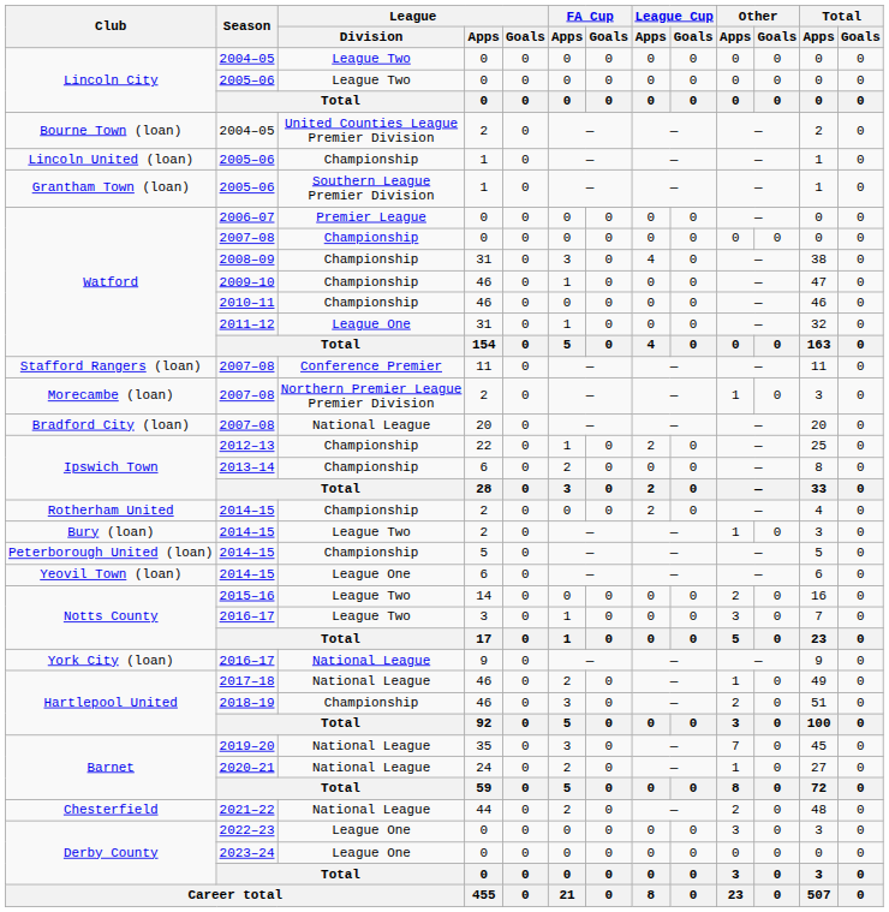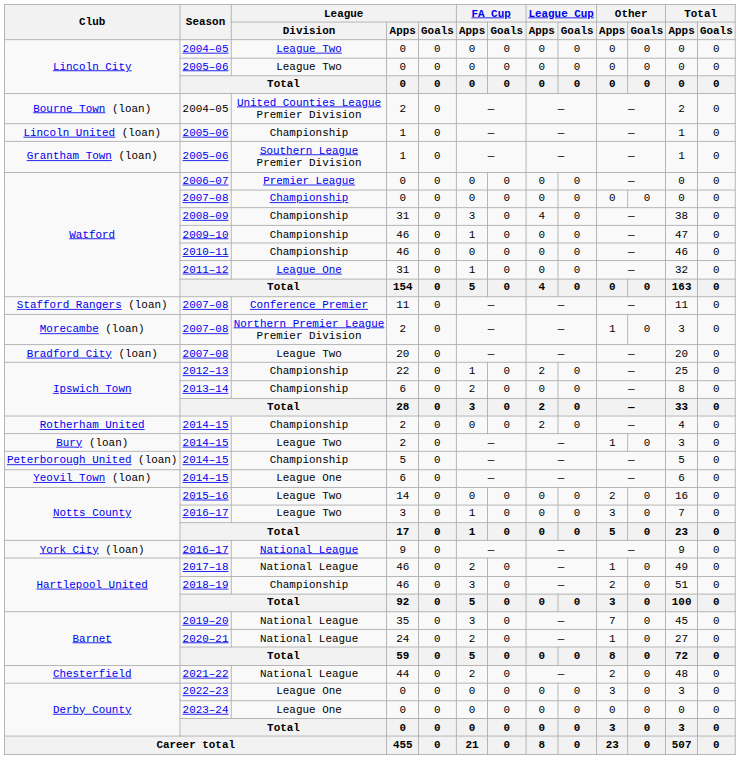 <table class=wikitable style=text-align:center>
 <tr>
 <th rowspan=2>Club</th>
 <th rowspan=2>Season</th>
 <th colspan=3>League</th>
 <th colspan=2><a href='#'>FA Cup</a></th>
 <th colspan=2><a href='#'>League Cup</a></th>
 <th colspan=2>Other</th>
 <th colspan=2>Total</th>
 </tr>
 <tr>
 <th>Division</th>
 <th>Apps</th>
 <th>Goals</th>
 <th>Apps</th>
 <th>Goals</th>
 <th>Apps</th>
 <th>Goals</th>
 <th>Apps</th>
 <th>Goals</th>
 <th>Apps</th>
 <th>Goals</th>
 </tr>
 <tr>
 <td rowspan=3><a href='#'>Lincoln City</a></td>
 <td><a href='#'>2004–05</a></td>
 <td><a href='#'>League Two</a></td>
 <td>0</td>
 <td>0</td>
 <td>0</td>
 <td>0</td>
 <td>0</td>
 <td>0</td>
 <td>0</td>
 <td>0</td>
 <td>0</td>
 <td>0</td>
 </tr>
 <tr>
 <td><a href='#'>2005–06</a></td>
 <td>League Two</td>
 <td>0</td>
 <td>0</td>
 <td>0</td>
 <td>0</td>
 <td>0</td>
 <td>0</td>
 <td>0</td>
 <td>0</td>
 <td>0</td>
 <td>0</td>
 </tr>
 <tr>
 <th colspan=2>Total</th>
 <th>0</th>
 <th>0</th>
 <th>0</th>
 <th>0</th>
 <th>0</th>
 <th>0</th>
 <th>0</th>
 <th>0</th>
 <th>0</th>
 <th>0</th>
 </tr>
 <tr>
 <td><a href='#'>Bourne Town</a> (loan)</td>
 <td>2004–05</td>
 <td><a href='#'>United Counties League</a><br>Premier Division</td>
 <td>2</td>
 <td>0</td>
 <td colspan=2>—</td>
 <td colspan=2>—</td>
 <td colspan=2>—</td>
 <td>2</td>
 <td>0</td>
 </tr>
 <tr>
 <td><a href='#'>Lincoln United</a> (loan)</td>
 <td><a href='#'>2005–06</a></td>
 <td>Championship</td>
 <td>1</td>
 <td>0</td>
 <td colspan=2>—</td>
 <td colspan=2>—</td>
 <td colspan=2>—</td>
 <td>1</td>
 <td>0</td>
 </tr>
 <tr>
 <td><a href='#'>Grantham Town</a> (loan)</td>
 <td><a href='#'>2005–06</a></td>
 <td><a href='#'>Southern League</a><br>Premier Division</td>
 <td>1</td>
 <td>0</td>
 <td colspan=2>—</td>
 <td colspan=2>—</td>
 <td colspan=2>—</td>
 <td>1</td>
 <td>0</td>
 </tr>
 <tr>
 <td rowspan=7><a href='#'>Watford</a></td>
 <td><a href='#'>2006–07</a></td>
 <td><a href='#'>Premier League</a></td>
 <td>0</td>
 <td>0</td>
 <td>0</td>
 <td>0</td>
 <td>0</td>
 <td>0</td>
 <td colspan=2>—</td>
 <td>0</td>
 <td>0</td>
 </tr>
 <tr>
 <td><a href='#'>2007–08</a></td>
 <td><a href='#'>Championship</a></td>
 <td>0</td>
 <td>0</td>
 <td>0</td>
 <td>0</td>
 <td>0</td>
 <td>0</td>
 <td>0</td>
 <td>0</td>
 <td>0</td>
 <td>0</td>
 </tr>
 <tr>
 <td><a href='#'>2008–09</a></td>
 <td>Championship</td>
 <td>31</td>
 <td>0</td>
 <td>3</td>
 <td>0</td>
 <td>4</td>
 <td>0</td>
 <td colspan=2>—</td>
 <td>38</td>
 <td>0</td>
 </tr>
 <tr>
 <td><a href='#'>2009–10</a></td>
 <td>Championship</td>
 <td>46</td>
 <td>0</td>
 <td>1</td>
 <td>0</td>
 <td>0</td>
 <td>0</td>
 <td colspan=2>—</td>
 <td>47</td>
 <td>0</td>
 </tr>
 <tr>
 <td><a href='#'>2010–11</a></td>
 <td>Championship</td>
 <td>46</td>
 <td>0</td>
 <td>0</td>
 <td>0</td>
 <td>0</td>
 <td>0</td>
 <td colspan=2>—</td>
 <td>46</td>
 <td>0</td>
 </tr>
 <tr>
 <td><a href='#'>2011–12</a></td>
 <td><a href='#'>League One</a></td>
 <td>31</td>
 <td>0</td>
 <td>1</td>
 <td>0</td>
 <td>0</td>
 <td>0</td>
 <td colspan=2>—</td>
 <td>32</td>
 <td>0</td>
 </tr>
 <tr>
 <th colspan=2>Total</th>
 <th>154</th>
 <th>0</th>
 <th>5</th>
 <th>0</th>
 <th>4</th>
 <th>0</th>
 <th>0</th>
 <th>0</th>
 <th>163</th>
 <th>0</th>
 </tr>
 <tr>
 <td><a href='#'>Stafford Rangers</a> (loan)</td>
 <td><a href='#'>2007–08</a></td>
 <td><a href='#'>Conference Premier</a></td>
 <td>11</td>
 <td>0</td>
 <td colspan=2>—</td>
 <td colspan=2>—</td>
 <td colspan=2>—</td>
 <td>11</td>
 <td>0</td>
 </tr>
 <tr>
 <td><a href='#'>Morecambe</a> (loan)</td>
 <td><a href='#'>2007–08</a></td>
 <td><a href='#'>Northern Premier League</a><br>Premier Division</td>
 <td>2</td>
 <td>0</td>
 <td colspan=2>—</td>
 <td colspan=2>—</td>
 <td>1</td>
 <td>0</td>
 <td>3</td>
 <td>0</td>
 </tr>
 <tr>
 <td><a href='#'>Bradford City</a> (loan)</td>
 <td><a href='#'>2007–08</a></td>
-<td>National League</td>
+<td>League Two</td>
 <td>20</td>
 <td>0</td>
 <td colspan=2>—</td>
 <td colspan=2>—</td>
 <td colspan=2>—</td>
 <td>20</td>
 <td>0</td>
 </tr>
 <tr>
 <td rowspan=3><a href='#'>Ipswich Town</a></td>
 <td><a href='#'>2012–13</a></td>
 <td>Championship</td>
 <td>22</td>
 <td>0</td>
 <td>1</td>
 <td>0</td>
 <td>2</td>
 <td>0</td>
 <td colspan=2>—</td>
 <td>25</td>
 <td>0</td>
 </tr>
 <tr>
 <td><a href='#'>2013–14</a></td>
 <td>Championship</td>
 <td>6</td>
 <td>0</td>
 <td>2</td>
 <td>0</td>
 <td>0</td>
 <td>0</td>
 <td colspan=2>—</td>
 <td>8</td>
 <td>0</td>
 </tr>
 <tr>
 <th colspan=2>Total</th>
 <th>28</th>
 <th>0</th>
 <th>3</th>
 <th>0</th>
 <th>2</th>
 <th>0</th>
 <th colspan=2>—</th>
 <th>33</th>
 <th>0</th>
 </tr>
 <tr>
 <td><a href='#'>Rotherham United</a></td>
 <td><a href='#'>2014–15</a></td>
 <td>Championship</td>
 <td>2</td>
 <td>0</td>
 <td>0</td>
 <td>0</td>
 <td>2</td>
 <td>0</td>
 <td colspan=2>—</td>
 <td>4</td>
 <td>0</td>
 </tr>
 <tr>
 <td><a href='#'>Bury</a> (loan)</td>
 <td><a href='#'>2014–15</a></td>
 <td>League Two</td>
 <td>2</td>
 <td>0</td>
 <td colspan=2>—</td>
 <td colspan=2>—</td>
 <td>1</td>
 <td>0</td>
 <td>3</td>
 <td>0</td>
 </tr>
 <tr>
 <td><a href='#'>Peterborough United</a> (loan)</td>
 <td><a href='#'>2014–15</a></td>
 <td>Championship</td>
 <td>5</td>
 <td>0</td>
 <td colspan=2>—</td>
 <td colspan=2>—</td>
 <td colspan=2>—</td>
 <td>5</td>
 <td>0</td>
 </tr>
 <tr>
 <td><a href='#'>Yeovil Town</a> (loan)</td>
 <td><a href='#'>2014–15</a></td>
 <td>League One</td>
 <td>6</td>
 <td>0</td>
 <td colspan=2>—</td>
 <td colspan=2>—</td>
 <td colspan=2>—</td>
 <td>6</td>
 <td>0</td>
 </tr>
 <tr>
 <td rowspan=3><a href='#'>Notts County</a></td>
 <td><a href='#'>2015–16</a></td>
 <td>League Two</td>
 <td>14</td>
 <td>0</td>
 <td>0</td>
 <td>0</td>
 <td>0</td>
 <td>0</td>
 <td>2</td>
 <td>0</td>
 <td>16</td>
 <td>0</td>
 </tr>
 <tr>
 <td><a href='#'>2016–17</a></td>
 <td>League Two</td>
 <td>3</td>
 <td>0</td>
 <td>1</td>
 <td>0</td>
 <td>0</td>
 <td>0</td>
 <td>3</td>
 <td>0</td>
 <td>7</td>
 <td>0</td>
 </tr>
 <tr>
 <th colspan=2>Total</th>
 <th>17</th>
 <th>0</th>
 <th>1</th>
 <th>0</th>
 <th>0</th>
 <th>0</th>
 <th>5</th>
 <th>0</th>
 <th>23</th>
 <th>0</th>
 </tr>
 <tr>
 <td><a href='#'>York City</a> (loan)</td>
 <td><a href='#'>2016–17</a></td>
 <td><a href='#'>National League</a></td>
 <td>9</td>
 <td>0</td>
 <td colspan=2>—</td>
 <td colspan=2>—</td>
 <td colspan=2>—</td>
 <td>9</td>
 <td>0</td>
 </tr>
 <tr>
 <td rowspan=3><a href='#'>Hartlepool United</a></td>
 <td><a href='#'>2017–18</a></td>
 <td>National League</td>
 <td>46</td>
 <td>0</td>
 <td>2</td>
 <td>0</td>
 <td colspan=2>—</td>
 <td>1</td>
 <td>0</td>
 <td>49</td>
 <td>0</td>
 </tr>
 <tr>
 <td><a href='#'>2018–19</a></td>
 <td>Championship</td>
 <td>46</td>
 <td>0</td>
 <td>3</td>
 <td>0</td>
 <td colspan=2>—</td>
 <td>2</td>
 <td>0</td>
 <td>51</td>
 <td>0</td>
 </tr>
 <tr>
 <th colspan=2>Total</th>
 <th>92</th>
 <th>0</th>
 <th>5</th>
 <th>0</th>
 <th>0</th>
 <th>0</th>
 <th>3</th>
 <th>0</th>
 <th>100</th>
 <th>0</th>
 </tr>
 <tr>
 <td rowspan="3"><a href='#'>Barnet</a></td>
 <td><a href='#'>2019–20</a></td>
 <td>National League</td>
 <td>35</td>
 <td>0</td>
 <td>3</td>
 <td>0</td>
 <td colspan=2>—</td>
 <td>7</td>
 <td>0</td>
 <td>45</td>
 <td>0</td>
 </tr>
 <tr>
 <td><a href='#'>2020–21</a></td>
 <td>National League</td>
 <td>24</td>
 <td>0</td>
 <td>2</td>
 <td>0</td>
 <td colspan=2>—</td>
 <td>1</td>
 <td>0</td>
 <td>27</td>
 <td>0</td>
 </tr>
 <tr>
 <th colspan=2>Total</th>
 <th>59</th>
 <th>0</th>
 <th>5</th>
 <th>0</th>
 <th>0</th>
 <th>0</th>
 <th>8</th>
 <th>0</th>
 <th>72</th>
 <th>0</th>
 </tr>
 <tr>
 <td><a href='#'>Chesterfield</a></td>
 <td><a href='#'>2021–22</a></td>
 <td>National League</td>
 <td>44</td>
 <td>0</td>
 <td>2</td>
 <td>0</td>
 <td colspan=2>—</td>
 <td>2</td>
 <td>0</td>
 <td>48</td>
 <td>0</td>
 </tr>
 <tr>
 <td rowspan=3><a href='#'>Derby County</a></td>
 <td><a href='#'>2022–23</a></td>
 <td>League One</td>
 <td>0</td>
 <td>0</td>
 <td>0</td>
 <td>0</td>
 <td>0</td>
 <td>0</td>
 <td>3</td>
 <td>0</td>
 <td>3</td>
 <td>0</td>
 </tr>
 <tr>
 <td><a href='#'>2023–24</a></td>
 <td>League One</td>
 <td>0</td>
 <td>0</td>
 <td>0</td>
 <td>0</td>
 <td>0</td>
 <td>0</td>
 <td>0</td>
 <td>0</td>
 <td>0</td>
 <td>0</td>
 </tr>
 <tr>
 <th colspan=2>Total</th>
 <th>0</th>
 <th>0</th>
 <th>0</th>
 <th>0</th>
 <th>0</th>
 <th>0</th>
 <th>3</th>
 <th>0</th>
 <th>3</th>
 <th>0</th>
 </tr>
 <tr>
 <th colspan=3>Career total</th>
 <th>455</th>
 <th>0</th>
 <th>21</th>
 <th>0</th>
 <th>8</th>
 <th>0</th>
 <th>23</th>
 <th>0</th>
 <th>507</th>
 <th>0</th>
 </tr>
 </table>
